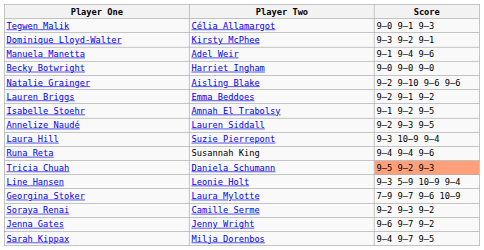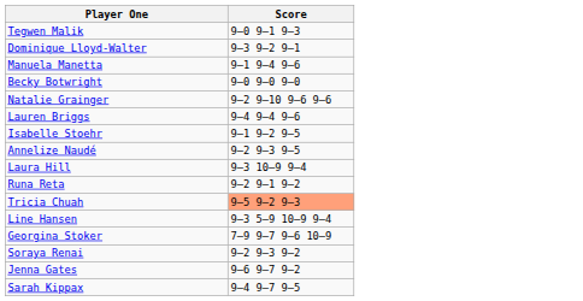 <table class="wikitable">
 <tr>
 <th width=270>Player One</th>
-<th width=270>Player Two</th>
 <th width=150>Score</th>
 </tr>
 <tr>
 <td> <a href='#'>Tegwen Malik</a></td>
-<td> <a href='#'>Célia Allamargot</a></td>
 <td>9–0 9–1 9–3</td>
 </tr>
 <tr>
 <td> <a href='#'>Dominique Lloyd-Walter</a></td>
-<td> <a href='#'>Kirsty McPhee</a></td>
 <td>9–3 9–2 9–1</td>
 </tr>
 <tr>
 <td> <a href='#'>Manuela Manetta</a></td>
-<td> <a href='#'>Adel Weir</a></td>
 <td>9–1 9–4 9–6</td>
 </tr>
 <tr>
 <td> <a href='#'>Becky Botwright</a></td>
-<td> <a href='#'>Harriet Ingham</a></td>
 <td>9–0 9–0 9–0</td>
 </tr>
 <tr>
 <td> <a href='#'>Natalie Grainger</a></td>
-<td> <a href='#'>Aisling Blake</a></td>
 <td>9–2 9–10 9–6 9–6</td>
 </tr>
 <tr>
 <td> <a href='#'>Lauren Briggs</a></td>
-<td> <a href='#'>Emma Beddoes</a></td>
-<td>9–2 9–1 9–2</td>
+<td>9–4 9–4 9–6</td>
 </tr>
 <tr>
 <td> <a href='#'>Isabelle Stoehr</a></td>
-<td> <a href='#'>Amnah El Trabolsy</a></td>
 <td>9–1 9–2 9–5</td>
 </tr>
 <tr>
 <td> <a href='#'>Annelize Naudé</a></td>
-<td> <a href='#'>Lauren Siddall</a></td>
 <td>9–2 9–3 9–5</td>
 </tr>
 <tr>
 <td> <a href='#'>Laura Hill</a></td>
-<td> <a href='#'>Suzie Pierrepont</a></td>
 <td>9–3 10–9 9–4</td>
 </tr>
 <tr>
 <td> <a href='#'>Runa Reta</a></td>
-<td> Susannah King</td>
-<td>9–4 9–4 9–6</td>
+<td>9–2 9–1 9–2</td>
 </tr>
 <tr>
 <td> <a href='#'>Tricia Chuah</a></td>
-<td> <a href='#'>Daniela Schumann</a></td>
 <td style="background: lightsalmon;">9–5 9–2 9–3</td>
 </tr>
 <tr>
 <td> <a href='#'>Line Hansen</a></td>
-<td> <a href='#'>Leonie Holt</a></td>
 <td>9–3 5–9 10–9 9–4</td>
 </tr>
 <tr>
 <td> <a href='#'>Georgina Stoker</a></td>
-<td> <a href='#'>Laura Mylotte</a></td>
 <td>7–9 9–7 9–6 10–9</td>
 </tr>
 <tr>
 <td> <a href='#'>Soraya Renai</a></td>
-<td> <a href='#'>Camille Serme</a></td>
 <td>9–2 9–3 9–2</td>
 </tr>
 <tr>
 <td> <a href='#'>Jenna Gates</a></td>
-<td> <a href='#'>Jenny Wright</a></td>
 <td>9–6 9–7 9–2</td>
 </tr>
 <tr>
 <td> <a href='#'>Sarah Kippax</a></td>
-<td> <a href='#'>Milja Dorenbos</a></td>
 <td>9–4 9–7 9–5</td>
 </tr>
 </table>
